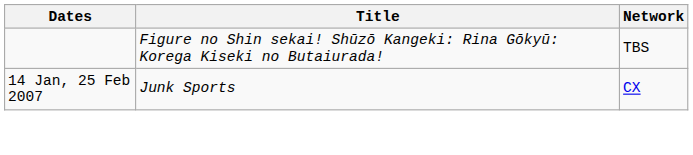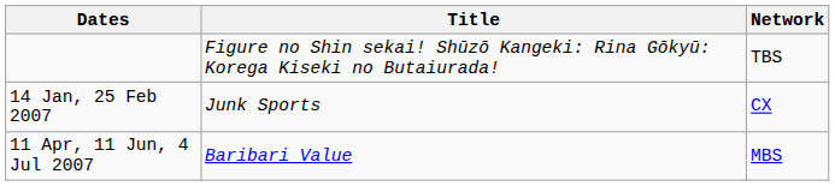 <table class="wikitable">
 <tr>
 <th>Dates</th>
 <th>Title</th>
 <th>Network</th>
 </tr>
 <tr>
 <td></td>
 <td><em>Figure no Shin sekai! Shūzō Kangeki: Rina Gōkyū: Korega Kiseki no Butaiurada!</em></td>
 <td>TBS</td>
 </tr>
 <tr>
 <td>14 Jan, 25 Feb 2007</td>
 <td><em>Junk Sports</em></td>
 <td><a href='#'>CX</a></td>
 </tr>
+<tr>
+<td>11 Apr, 11 Jun, 4 Jul 2007</td>
+<td><em><a href='#'>Baribari Value</a></em></td>
+<td><a href='#'>MBS</a></td>
+</tr>
 </table>
